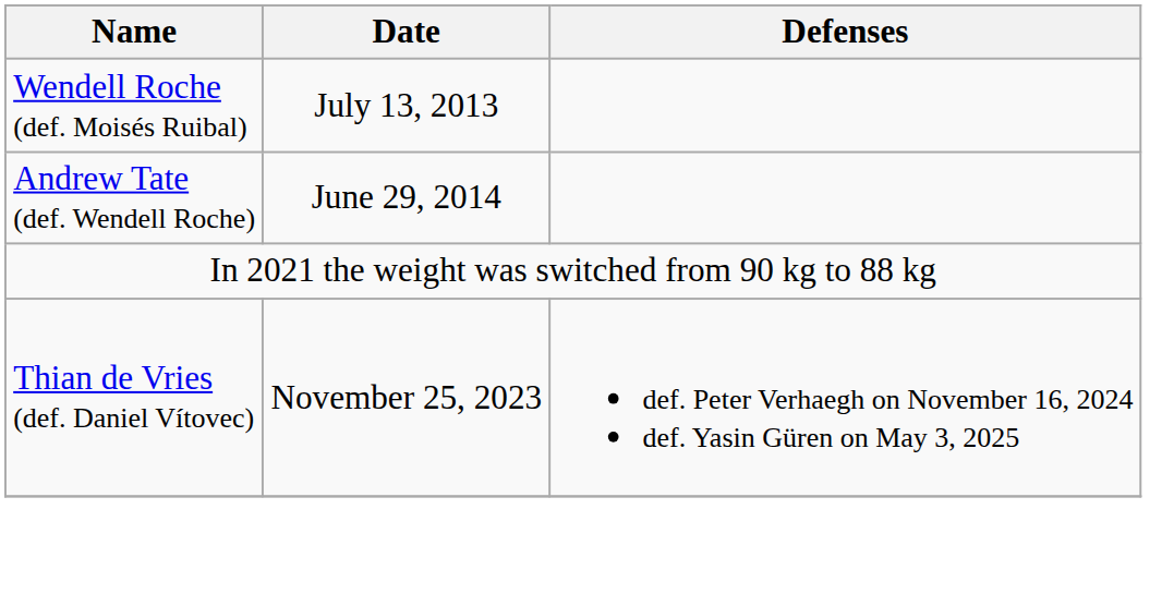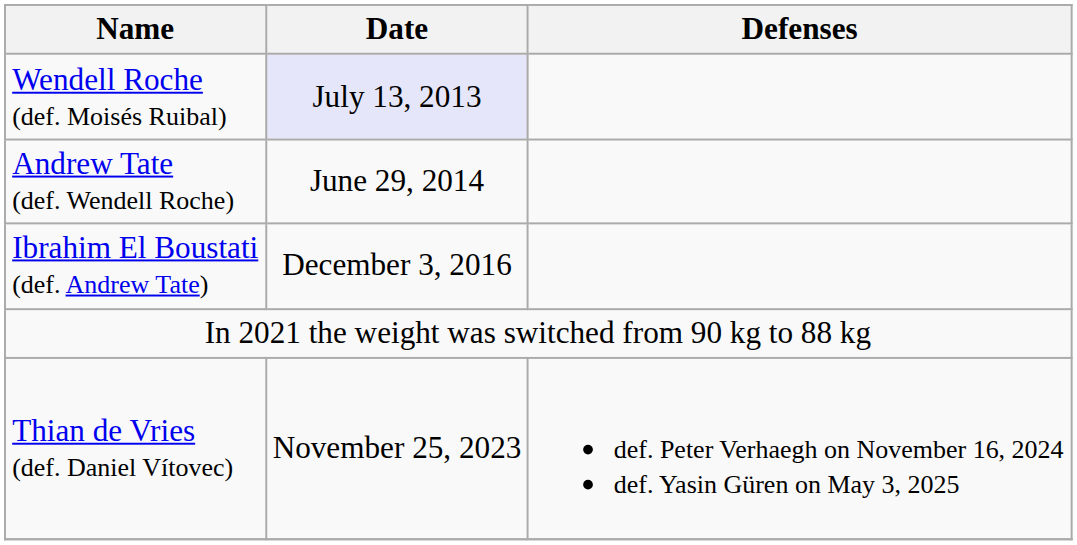 <table class="wikitable">
 <tr>
 <th>Name</th>
 <th>Date</th>
 <th>Defenses</th>
 </tr>
 <tr>
 <td align=left> <a href='#'>Wendell Roche</a> <br><small>(def. Moisés Ruibal)</small></td>
-<td align=center>July 13, 2013</td>
+<td align=center style="background: lavender;">July 13, 2013</td>
 <td></td>
 </tr>
 <tr>
 <td align=left> <a href='#'>Andrew Tate</a> <br><small>(def. Wendell Roche)</small></td>
 <td align=center>June 29, 2014</td>
+<td></td>
+</tr>
+<tr>
+<td align=left> <a href='#'>Ibrahim El Boustati</a> <br><small>(def. <a href='#'>Andrew Tate</a>)</small></td>
+<td align=center>December 3, 2016</td>
 <td></td>
 </tr>
 <tr>
 <td colspan=3 align=center>In 2021 the weight was switched from 90 kg to 88 kg</td>
 </tr>
 <tr>
 <td align=left> <a href='#'>Thian de Vries</a> <br><small>(def. Daniel Vítovec)</small></td>
 <td align=center>November 25, 2023</td>
 <td><br><ul><li><small>def. Peter Verhaegh on November 16, 2024 </small></li><li><small>def. Yasin Güren on May 3, 2025 </small></li></ul></td>
 </tr>
 <tr>
 </tr>
 </table>
